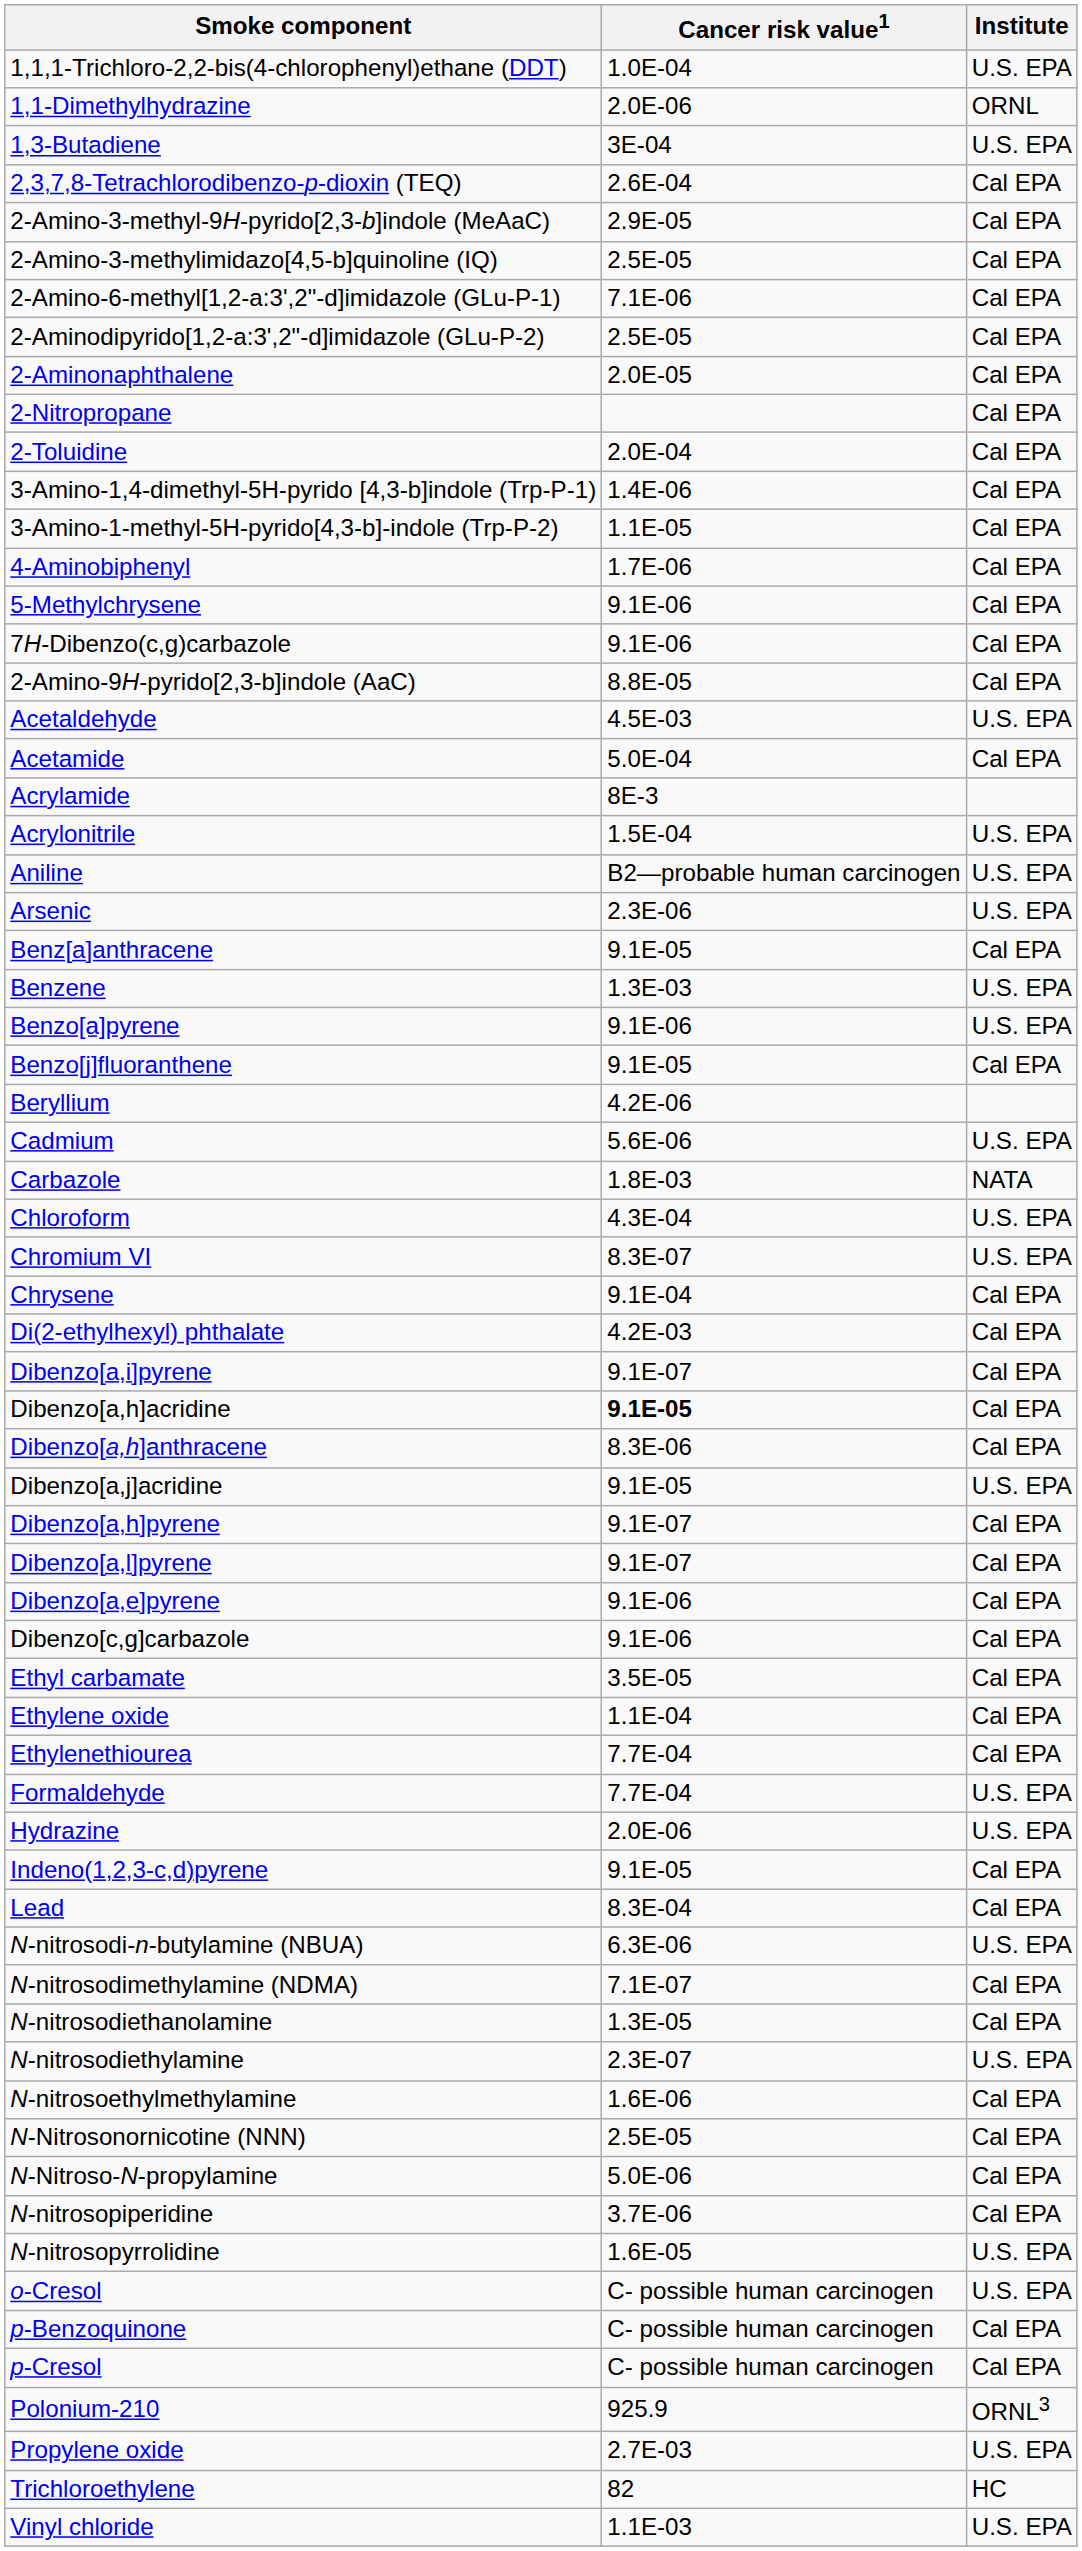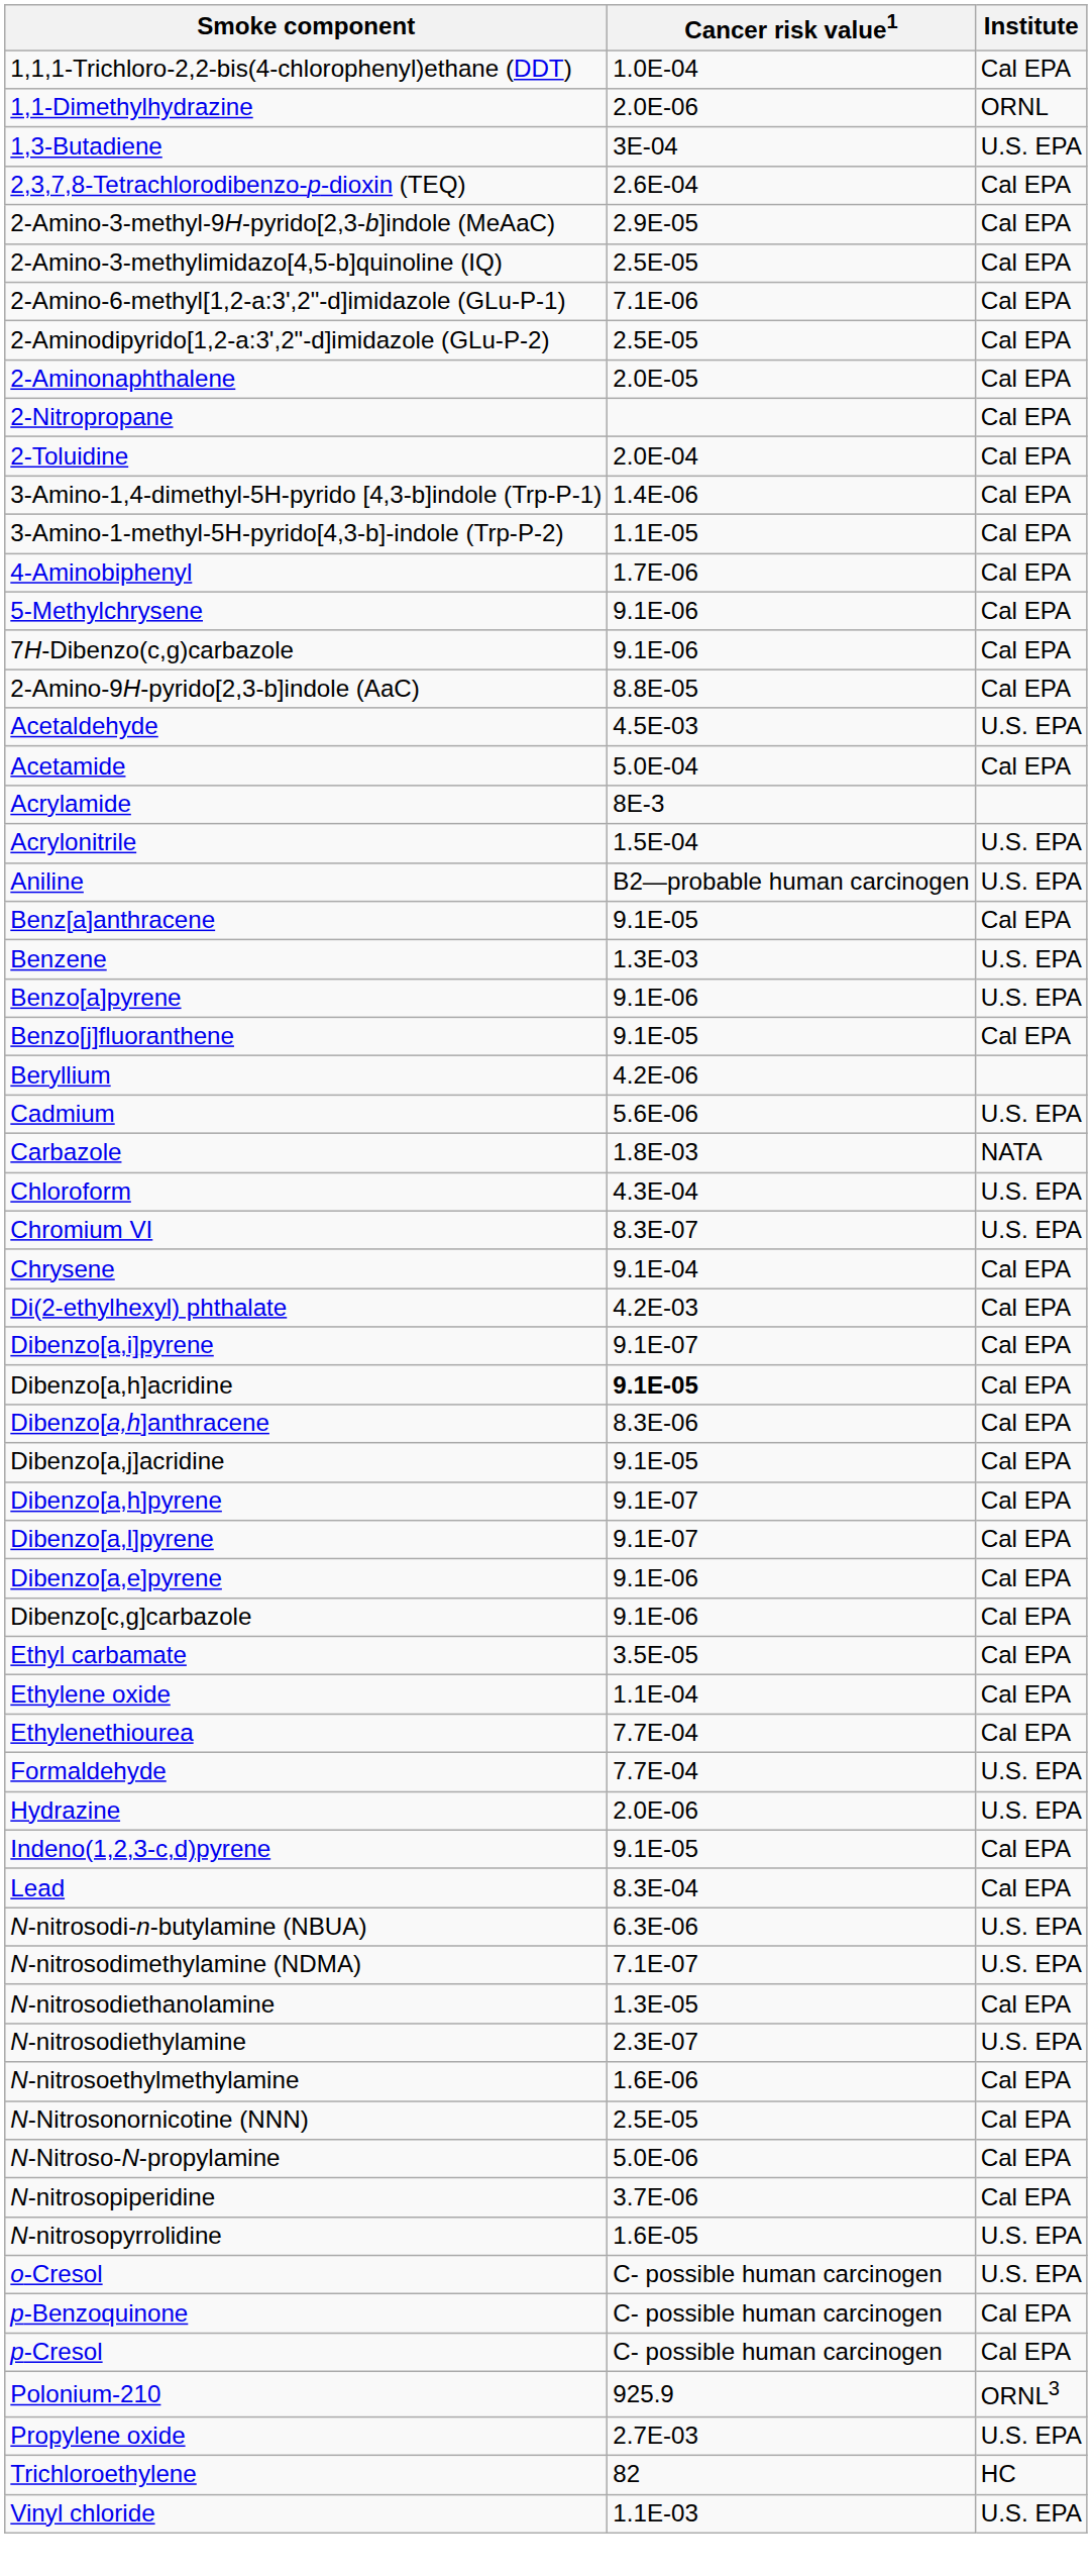 <table class="wikitable sortable mw-datatable static-row-numbers sticky-table-col1 sticky-table-head">
 <tr>
 <th>Smoke component</th>
 <th>Cancer risk value<sup>1</sup></th>
 <th>Institute</th>
 </tr>
 <tr>
 <td>1,1,1-Trichloro-2,2-bis(4-chlorophenyl)ethane (<a href='#'>DDT</a>)</td>
 <td>1.0E-04</td>
-<td>U.S. EPA</td>
+<td>Cal EPA</td>
 </tr>
 <tr>
 <td><a href='#'>1,1-Dimethylhydrazine</a></td>
 <td>2.0E-06</td>
 <td>ORNL</td>
 </tr>
 <tr>
 <td><a href='#'>1,3-Butadiene</a></td>
 <td>3E-04</td>
 <td>U.S. EPA</td>
 </tr>
 <tr>
 <td><a href='#'>2,3,7,8-Tetrachlorodibenzo-<em>p</em>-dioxin</a> (TEQ)</td>
 <td>2.6E-04</td>
 <td>Cal EPA</td>
 </tr>
 <tr>
 <td>2-Amino-3-methyl-9<em>H</em>-pyrido[2,3-<em>b</em>]indole (MeAaC)</td>
 <td>2.9E-05</td>
 <td>Cal EPA</td>
 </tr>
 <tr>
 <td>2-Amino-3-methylimidazo[4,5-b]quinoline (IQ)</td>
 <td>2.5E-05</td>
 <td>Cal EPA</td>
 </tr>
 <tr>
 <td>2-Amino-6-methyl[1,2-a:3',2"-d]imidazole (GLu-P-1)</td>
 <td>7.1E-06</td>
 <td>Cal EPA</td>
 </tr>
 <tr>
 <td>2-Aminodipyrido[1,2-a:3',2"-d]imidazole (GLu-P-2)</td>
 <td>2.5E-05</td>
 <td>Cal EPA</td>
 </tr>
 <tr>
 <td><a href='#'>2-Aminonaphthalene</a></td>
 <td>2.0E-05</td>
 <td>Cal EPA</td>
 </tr>
 <tr>
 <td><a href='#'>2-Nitropropane</a></td>
 <td></td>
 <td>Cal EPA</td>
 </tr>
 <tr>
 <td><a href='#'>2-Toluidine</a></td>
 <td>2.0E-04</td>
 <td>Cal EPA</td>
 </tr>
 <tr>
 <td>3-Amino-1,4-dimethyl-5H-pyrido [4,3-b]indole (Trp-P-1)</td>
 <td>1.4E-06</td>
 <td>Cal EPA</td>
 </tr>
 <tr>
 <td>3-Amino-1-methyl-5H-pyrido[4,3-b]-indole (Trp-P-2)</td>
 <td>1.1E-05</td>
 <td>Cal EPA</td>
 </tr>
 <tr>
 <td><a href='#'>4-Aminobiphenyl</a></td>
 <td>1.7E-06</td>
 <td>Cal EPA</td>
 </tr>
 <tr>
 <td><a href='#'>5-Methylchrysene</a></td>
 <td>9.1E-06</td>
 <td>Cal EPA</td>
 </tr>
 <tr>
 <td>7<em>H</em>-Dibenzo(c,g)carbazole</td>
 <td>9.1E-06</td>
 <td>Cal EPA</td>
 </tr>
 <tr>
 <td>2-Amino-9<em>H</em>-pyrido[2,3-b]indole (AaC)</td>
 <td>8.8E-05</td>
 <td>Cal EPA</td>
 </tr>
 <tr>
 <td><a href='#'>Acetaldehyde</a></td>
 <td>4.5E-03</td>
 <td>U.S. EPA</td>
 </tr>
 <tr>
 <td><a href='#'>Acetamide</a></td>
 <td>5.0E-04</td>
 <td>Cal EPA</td>
 </tr>
 <tr>
 <td><a href='#'>Acrylamide</a></td>
 <td>8E-3</td>
 <td></td>
 </tr>
 <tr>
 <td><a href='#'>Acrylonitrile</a></td>
 <td>1.5E-04</td>
 <td>U.S. EPA</td>
 </tr>
 <tr>
 <td><a href='#'>Aniline</a></td>
 <td>B2—probable human carcinogen</td>
 <td>U.S. EPA</td>
 </tr>
 <tr>
-<td><a href='#'>Arsenic</a></td>
-<td>2.3E-06</td>
-<td>U.S. EPA</td>
-</tr>
-<tr>
 <td><a href='#'>Benz[a]anthracene</a></td>
 <td>9.1E-05</td>
 <td>Cal EPA</td>
 </tr>
 <tr>
 <td><a href='#'>Benzene</a></td>
 <td>1.3E-03</td>
 <td>U.S. EPA</td>
 </tr>
 <tr>
 <td><a href='#'>Benzo[a]pyrene</a></td>
 <td>9.1E-06</td>
 <td>U.S. EPA</td>
 </tr>
 <tr>
 <td><a href='#'>Benzo[j]fluoranthene</a></td>
 <td>9.1E-05</td>
 <td>Cal EPA</td>
 </tr>
 <tr>
 <td><a href='#'>Beryllium</a></td>
 <td>4.2E-06</td>
 <td></td>
 </tr>
 <tr>
 <td><a href='#'>Cadmium</a></td>
 <td>5.6E-06</td>
 <td>U.S. EPA</td>
 </tr>
 <tr>
 <td><a href='#'>Carbazole</a></td>
 <td>1.8E-03</td>
 <td>NATA</td>
 </tr>
 <tr>
 <td><a href='#'>Chloroform</a></td>
 <td>4.3E-04</td>
 <td>U.S. EPA</td>
 </tr>
 <tr>
 <td><a href='#'>Chromium VI</a></td>
 <td>8.3E-07</td>
 <td>U.S. EPA</td>
 </tr>
 <tr>
 <td><a href='#'>Chrysene</a></td>
 <td>9.1E-04</td>
 <td>Cal EPA</td>
 </tr>
 <tr>
 <td><a href='#'>Di(2-ethylhexyl) phthalate</a></td>
 <td>4.2E-03</td>
 <td>Cal EPA</td>
 </tr>
 <tr>
 <td><a href='#'>Dibenzo[a,i]pyrene</a></td>
 <td>9.1E-07</td>
 <td>Cal EPA</td>
 </tr>
 <tr>
 <td>Dibenzo[a,h]acridine</td>
 <td><strong>9.1E-05</strong></td>
 <td>Cal EPA</td>
 </tr>
 <tr>
 <td><a href='#'>Dibenzo[<em>a,h</em>]anthracene</a></td>
 <td>8.3E-06</td>
 <td>Cal EPA</td>
 </tr>
 <tr>
 <td>Dibenzo[a,j]acridine</td>
 <td>9.1E-05</td>
-<td>U.S. EPA</td>
+<td>Cal EPA</td>
 </tr>
 <tr>
 <td><a href='#'>Dibenzo[a,h]pyrene</a></td>
 <td>9.1E-07</td>
 <td>Cal EPA</td>
 </tr>
 <tr>
 <td><a href='#'>Dibenzo[a,l]pyrene</a></td>
 <td>9.1E-07</td>
 <td>Cal EPA</td>
 </tr>
 <tr>
 <td><a href='#'>Dibenzo[a,e]pyrene</a></td>
 <td>9.1E-06</td>
 <td>Cal EPA</td>
 </tr>
 <tr>
 <td>Dibenzo[c,g]carbazole</td>
 <td>9.1E-06</td>
 <td>Cal EPA</td>
 </tr>
 <tr>
 <td><a href='#'>Ethyl carbamate</a></td>
 <td>3.5E-05</td>
 <td>Cal EPA</td>
 </tr>
 <tr>
 <td><a href='#'>Ethylene oxide</a></td>
 <td>1.1E-04</td>
 <td>Cal EPA</td>
 </tr>
 <tr>
 <td><a href='#'>Ethylenethiourea</a></td>
 <td>7.7E-04</td>
 <td>Cal EPA</td>
 </tr>
 <tr>
 <td><a href='#'>Formaldehyde</a></td>
 <td>7.7E-04</td>
 <td>U.S. EPA</td>
 </tr>
 <tr>
 <td><a href='#'>Hydrazine</a></td>
 <td>2.0E-06</td>
 <td>U.S. EPA</td>
 </tr>
 <tr>
 <td><a href='#'>Indeno(1,2,3-c,d)pyrene</a></td>
 <td>9.1E-05</td>
 <td>Cal EPA</td>
 </tr>
 <tr>
 <td><a href='#'>Lead</a></td>
 <td>8.3E-04</td>
 <td>Cal EPA</td>
 </tr>
 <tr>
 <td><em>N</em>-nitrosodi-<em>n</em>-butylamine (NBUA)</td>
 <td>6.3E-06</td>
 <td>U.S. EPA</td>
 </tr>
 <tr>
 <td><em>N</em>-nitrosodimethylamine (NDMA)</td>
 <td>7.1E-07</td>
-<td>Cal EPA</td>
+<td>U.S. EPA</td>
 </tr>
 <tr>
 <td><em>N</em>-nitrosodiethanolamine</td>
 <td>1.3E-05</td>
 <td>Cal EPA</td>
 </tr>
 <tr>
 <td><em>N</em>-nitrosodiethylamine</td>
 <td>2.3E-07</td>
 <td>U.S. EPA</td>
 </tr>
 <tr>
 <td><em>N</em>-nitrosoethylmethylamine</td>
 <td>1.6E-06</td>
 <td>Cal EPA</td>
 </tr>
 <tr>
 <td><em>N</em>-Nitrosonornicotine (NNN)</td>
 <td>2.5E-05</td>
 <td>Cal EPA</td>
 </tr>
 <tr>
 <td><em>N</em>-Nitroso-<em>N</em>-propylamine</td>
 <td>5.0E-06</td>
 <td>Cal EPA</td>
 </tr>
 <tr>
 <td><em>N</em>-nitrosopiperidine</td>
 <td>3.7E-06</td>
 <td>Cal EPA</td>
 </tr>
 <tr>
 <td><em>N</em>-nitrosopyrrolidine</td>
 <td>1.6E-05</td>
 <td>U.S. EPA</td>
 </tr>
 <tr>
 <td><a href='#'><em>o</em>-Cresol</a></td>
 <td>C- possible human carcinogen</td>
 <td>U.S. EPA</td>
 </tr>
 <tr>
 <td><a href='#'><em>p</em>-Benzoquinone</a></td>
 <td>C- possible human carcinogen</td>
 <td>Cal EPA</td>
 </tr>
 <tr>
 <td><a href='#'><em>p</em>-Cresol</a></td>
 <td>C- possible human carcinogen</td>
 <td>Cal EPA</td>
 </tr>
 <tr>
 <td><a href='#'>Polonium-210</a></td>
 <td>925.9</td>
 <td>ORNL<sup>3</sup></td>
 </tr>
 <tr>
 <td><a href='#'>Propylene oxide</a></td>
 <td>2.7E-03</td>
 <td>U.S. EPA</td>
 </tr>
 <tr>
 <td><a href='#'>Trichloroethylene</a></td>
 <td>82</td>
 <td>HC</td>
 </tr>
 <tr>
 <td><a href='#'>Vinyl chloride</a></td>
 <td>1.1E-03</td>
 <td>U.S. EPA</td>
 </tr>
 </table>
